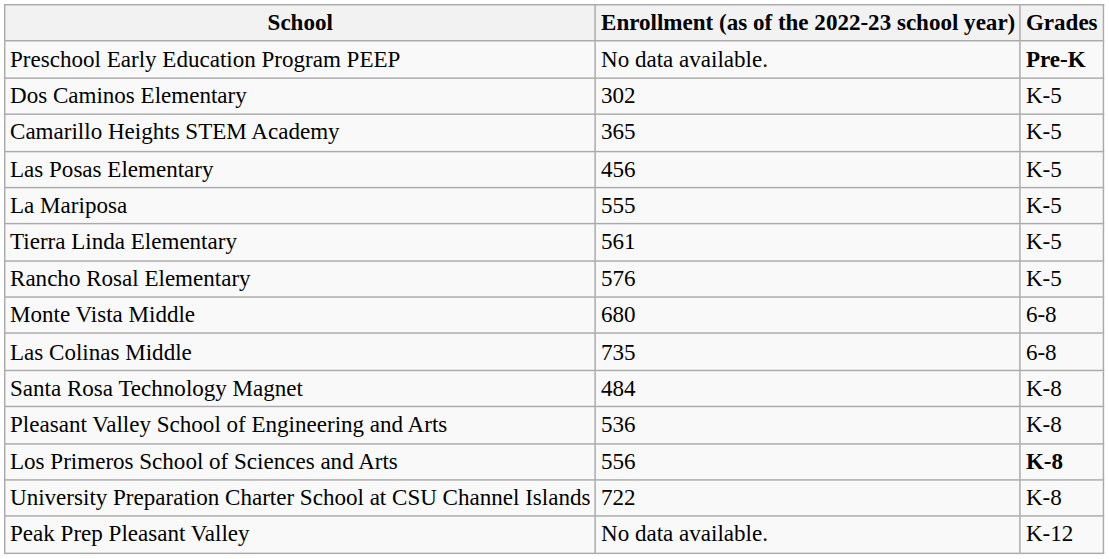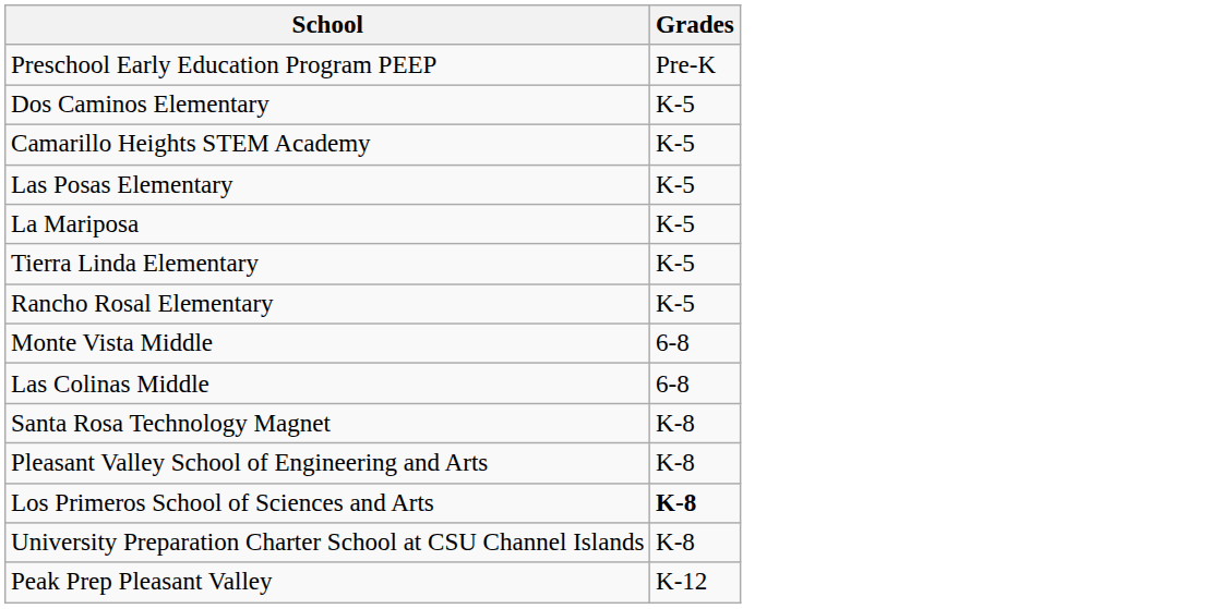 <table class="wikitable">
 <tr>
 <th>School</th>
-<th>Enrollment (as of the 2022-23 school year)</th>
 <th>Grades</th>
 </tr>
 <tr>
 <td>Preschool Early Education Program PEEP</td>
-<td>No data available.</td>
-<td><strong>Pre-K</strong></td>
+<td>Pre-K</td>
 </tr>
 <tr>
 <td>Dos Caminos Elementary</td>
-<td>302</td>
 <td>K-5</td>
 </tr>
 <tr>
 <td>Camarillo Heights STEM Academy</td>
-<td>365</td>
 <td>K-5</td>
 </tr>
 <tr>
 <td>Las Posas Elementary</td>
-<td>456</td>
 <td>K-5</td>
 </tr>
 <tr>
 <td>La Mariposa</td>
-<td>555</td>
 <td>K-5</td>
 </tr>
 <tr>
 <td>Tierra Linda Elementary</td>
-<td>561</td>
 <td>K-5</td>
 </tr>
 <tr>
 <td>Rancho Rosal Elementary</td>
-<td>576</td>
 <td>K-5</td>
 </tr>
 <tr>
 <td>Monte Vista Middle</td>
-<td>680</td>
 <td>6-8</td>
 </tr>
 <tr>
 <td>Las Colinas Middle</td>
-<td>735</td>
 <td>6-8</td>
 </tr>
 <tr>
 <td>Santa Rosa Technology Magnet</td>
-<td>484</td>
 <td>K-8</td>
 </tr>
 <tr>
 <td>Pleasant Valley School of Engineering and Arts</td>
-<td>536</td>
 <td>K-8</td>
 </tr>
 <tr>
 <td>Los Primeros School of Sciences and Arts</td>
-<td>556</td>
 <td><strong>K-8</strong></td>
 </tr>
 <tr>
 <td>University Preparation Charter School at CSU Channel Islands</td>
-<td>722</td>
 <td>K-8</td>
 </tr>
 <tr>
 <td>Peak Prep Pleasant Valley</td>
-<td>No data available.</td>
 <td>K-12</td>
 </tr>
 </table>
